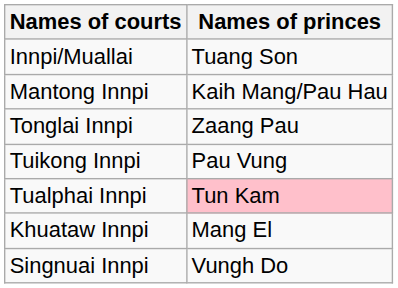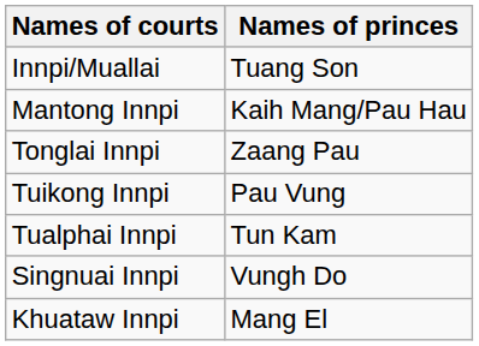 <table class="wikitable">
 <tr>
 <th>Names of courts</th>
 <th>Names of princes</th>
 </tr>
 <tr>
 <td>Innpi/Muallai</td>
 <td>Tuang Son</td>
 </tr>
 <tr>
 <td>Mantong Innpi</td>
 <td>Kaih Mang/Pau Hau</td>
 </tr>
 <tr>
 <td>Tonglai Innpi</td>
 <td>Zaang Pau</td>
 </tr>
 <tr>
 <td>Tuikong Innpi</td>
 <td>Pau Vung</td>
 </tr>
 <tr>
 <td>Tualphai Innpi</td>
-<td style="background: pink;">Tun Kam</td>
+<td>Tun Kam</td>
+</tr>
+<tr>
+<td>Singnuai Innpi</td>
+<td>Vungh Do</td>
 </tr>
 <tr>
 <td>Khuataw Innpi</td>
 <td>Mang El</td>
 </tr>
-<tr>
-<td>Singnuai Innpi</td>
-<td>Vungh Do</td>
-</tr>
 </table>
